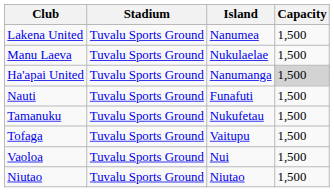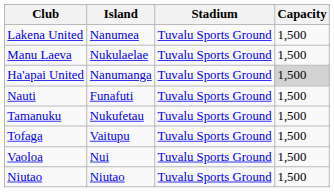 <table class="wikitable">
 <tr>
 <th>Club</th>
+<th>Island</th>
 <th>Stadium</th>
-<th>Island</th>
 <th>Capacity</th>
 </tr>
 <tr>
 <td><a href='#'>Lakena United</a></td>
+<td><a href='#'>Nanumea</a></td>
 <td><a href='#'>Tuvalu Sports Ground</a></td>
-<td><a href='#'>Nanumea</a></td>
 <td>1,500</td>
 </tr>
 <tr>
 <td><a href='#'>Manu Laeva</a></td>
+<td><a href='#'>Nukulaelae</a></td>
 <td><a href='#'>Tuvalu Sports Ground</a></td>
-<td><a href='#'>Nukulaelae</a></td>
 <td>1,500</td>
 </tr>
 <tr>
 <td><a href='#'>Ha'apai United</a></td>
+<td><a href='#'>Nanumanga</a></td>
 <td><a href='#'>Tuvalu Sports Ground</a></td>
-<td><a href='#'>Nanumanga</a></td>
 <td style="background: lightgrey;">1,500</td>
 </tr>
 <tr>
 <td><a href='#'>Nauti</a></td>
+<td><a href='#'>Funafuti</a></td>
 <td><a href='#'>Tuvalu Sports Ground</a></td>
-<td><a href='#'>Funafuti</a></td>
 <td>1,500</td>
 </tr>
 <tr>
 <td><a href='#'>Tamanuku</a></td>
+<td><a href='#'>Nukufetau</a></td>
 <td><a href='#'>Tuvalu Sports Ground</a></td>
-<td><a href='#'>Nukufetau</a></td>
 <td>1,500</td>
 </tr>
 <tr>
 <td><a href='#'>Tofaga</a></td>
+<td><a href='#'>Vaitupu</a></td>
 <td><a href='#'>Tuvalu Sports Ground</a></td>
-<td><a href='#'>Vaitupu</a></td>
 <td>1,500</td>
 </tr>
 <tr>
 <td><a href='#'>Vaoloa</a></td>
+<td><a href='#'>Nui</a></td>
 <td><a href='#'>Tuvalu Sports Ground</a></td>
-<td><a href='#'>Nui</a></td>
 <td>1,500</td>
 </tr>
 <tr>
 <td><a href='#'>Niutao</a></td>
+<td><a href='#'>Niutao</a></td>
 <td><a href='#'>Tuvalu Sports Ground</a></td>
-<td><a href='#'>Niutao</a></td>
 <td>1,500</td>
 </tr>
 </table>
